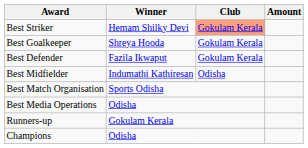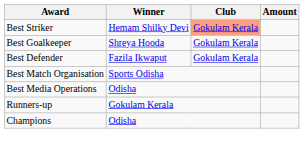 <table class="wikitable">
 <tr>
 <th>Award</th>
 <th>Winner</th>
 <th>Club</th>
 <th>Amount</th>
 </tr>
 <tr>
 <td>Best Striker</td>
 <td> <a href='#'>Hemam Shilky Devi</a></td>
 <td style="background: lightsalmon;"><a href='#'>Gokulam Kerala</a></td>
 <td></td>
 </tr>
 <tr>
 <td>Best Goalkeeper</td>
 <td> <a href='#'>Shreya Hooda</a></td>
 <td><a href='#'>Gokulam Kerala</a></td>
 <td></td>
 </tr>
 <tr>
 <td>Best Defender</td>
 <td> <a href='#'>Fazila Ikwaput</a></td>
 <td><a href='#'>Gokulam Kerala</a></td>
 <td></td>
 </tr>
 <tr>
-<td>Best Midfielder</td>
-<td> <a href='#'>Indumathi Kathiresan</a></td>
-<td><a href='#'>Odisha</a></td>
-<td></td>
-</tr>
-<tr>
 <td>Best Match Organisation</td>
 <td colspan="2"><a href='#'>Sports Odisha</a></td>
 <td></td>
 </tr>
 <tr>
 <td>Best Media Operations</td>
 <td colspan="2"><a href='#'>Odisha</a></td>
 <td></td>
 </tr>
 <tr>
 <td>Runners-up</td>
 <td colspan="2"><a href='#'>Gokulam Kerala</a></td>
 <td></td>
 </tr>
 <tr>
 <td>Champions</td>
 <td colspan="2"><a href='#'>Odisha</a></td>
 <td></td>
 </tr>
 </table>
